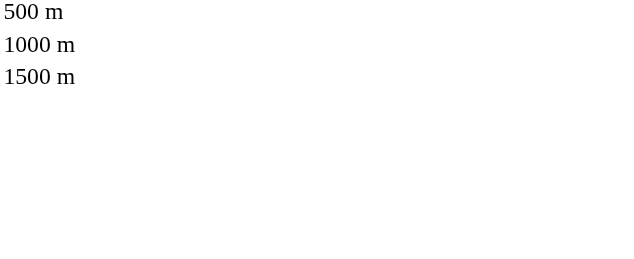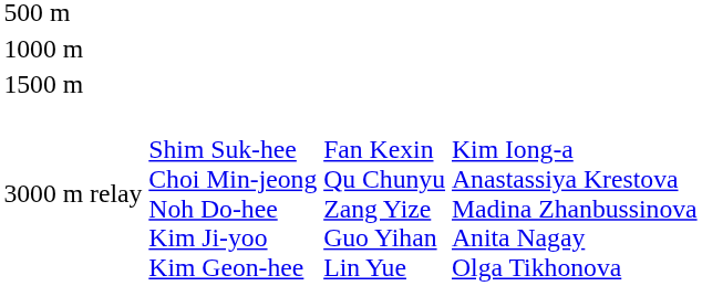 <table>
 <tr>
 <td>500 m<br></td>
 <td></td>
 <td></td>
 <td></td>
 </tr>
 <tr>
 <td>1000 m<br></td>
 <td></td>
 <td></td>
 <td></td>
 </tr>
 <tr>
 <td>1500 m<br></td>
 <td></td>
 <td></td>
 <td></td>
 </tr>
+<tr>
+<td>3000 m relay<br></td>
+<td><br><a href='#'>Shim Suk-hee</a><br><a href='#'>Choi Min-jeong</a><br><a href='#'>Noh Do-hee</a><br><a href='#'>Kim Ji-yoo</a><br><a href='#'>Kim Geon-hee</a></td>
+<td><br><a href='#'>Fan Kexin</a><br><a href='#'>Qu Chunyu</a><br><a href='#'>Zang Yize</a><br><a href='#'>Guo Yihan</a><br><a href='#'>Lin Yue</a></td>
+<td><br><a href='#'>Kim Iong-a</a><br><a href='#'>Anastassiya Krestova</a><br><a href='#'>Madina Zhanbussinova</a><br><a href='#'>Anita Nagay</a><br><a href='#'>Olga Tikhonova</a></td>
+</tr>
 </table>
